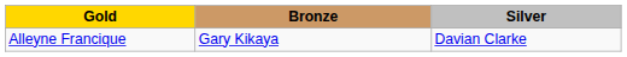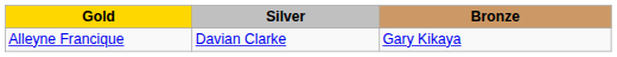 <table class="wikitable" style="text-align:left">
 <tr align="center">
 <td width=200 bgcolor=gold><strong>Gold</strong></td>
+<td width=200 bgcolor=silver><strong>Silver</strong></td>
 <td width=250 bgcolor=CC9966><strong>Bronze</strong></td>
-<td width=200 bgcolor=silver><strong>Silver</strong></td>
 </tr>
 <tr>
 <td><a href='#'>Alleyne Francique</a><br><em></em></td>
+<td><a href='#'>Davian Clarke</a><br><em></em></td>
 <td><a href='#'>Gary Kikaya</a><br><em></em></td>
-<td><a href='#'>Davian Clarke</a><br><em></em></td>
 </tr>
 </table>
